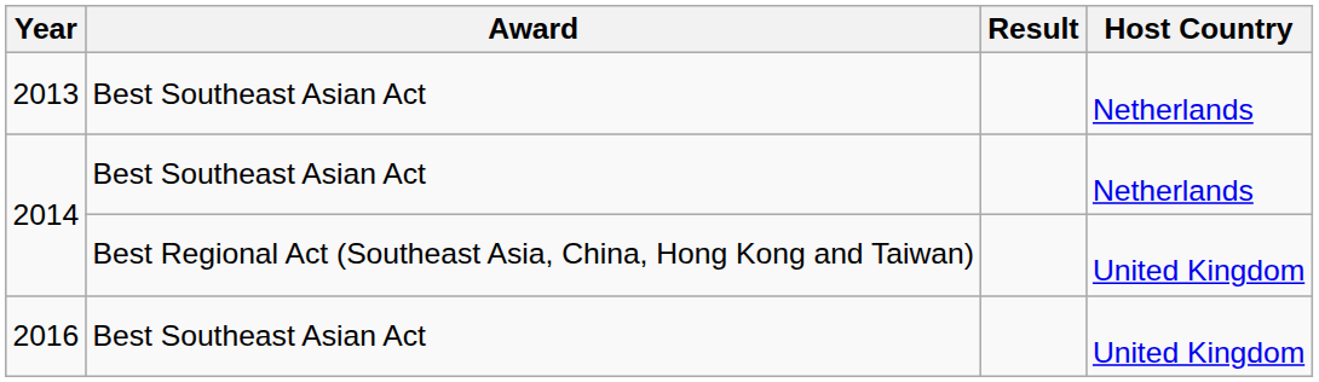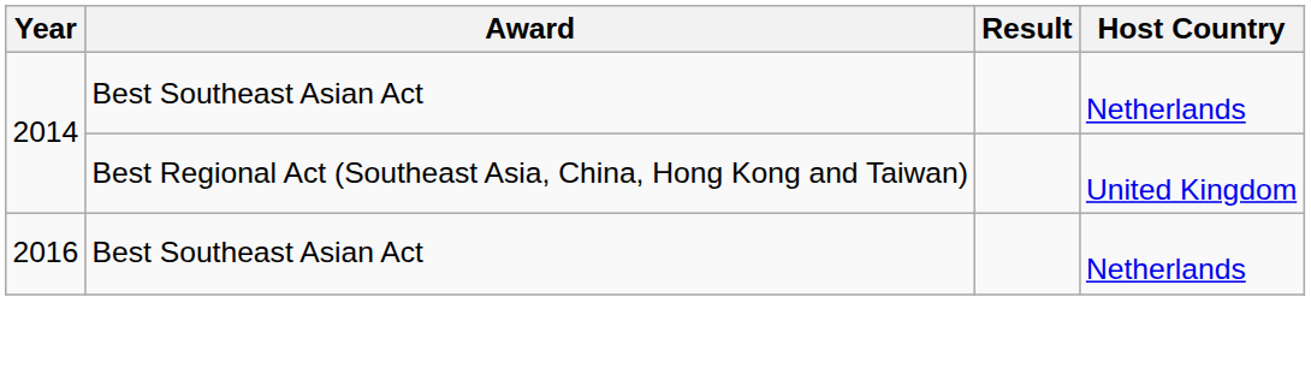 <table class="wikitable">
 <tr>
 <th>Year</th>
 <th>Award</th>
 <th>Result</th>
 <th>Host Country</th>
-</tr>
-<tr>
-<td>2013</td>
-<td>Best Southeast Asian Act</td>
-<td></td>
-<td> <br> <a href='#'>Netherlands</a></td>
 </tr>
 <tr>
 <td rowspan=2>2014</td>
 <td>Best Southeast Asian Act</td>
 <td></td>
 <td> <br> <a href='#'>Netherlands</a></td>
 </tr>
 <tr>
 <td>Best Regional Act (Southeast Asia, China, Hong Kong and Taiwan)</td>
 <td></td>
 <td> <br> <a href='#'>United Kingdom</a></td>
 </tr>
 <tr>
 <td>2016</td>
 <td>Best Southeast Asian Act</td>
 <td></td>
-<td> <br> <a href='#'>United Kingdom</a></td>
+<td> <br> <a href='#'>Netherlands</a></td>
 </tr>
 </table>
